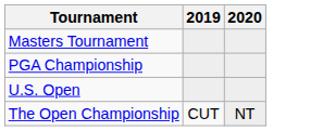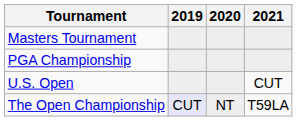 <table class="wikitable" style="font-size:95%;text-align:center;">
 <tr>
 <th>Tournament</th>
 <th>2019</th>
 <th>2020</th>
+<th>2021</th>
 </tr>
 <tr>
 <td align=left><a href='#'>Masters Tournament</a></td>
+<td style="background:#eeeeee;"></td>
 <td style="background:#eeeeee;"></td>
 <td style="background:#eeeeee;"></td>
 </tr>
 <tr>
 <td align=left><a href='#'>PGA Championship</a></td>
 <td style="background:#eeeeee;"></td>
 <td style="background:#eeeeee;"></td>
+<td style="background:#eeeeee;"></td>
 </tr>
 <tr>
 <td align=left><a href='#'>U.S. Open</a></td>
 <td style="background:#eeeeee;"></td>
 <td style="background:#eeeeee;"></td>
+<td>CUT</td>
 </tr>
 <tr>
 <td align=left><a href='#'>The Open Championship</a></td>
-<td>CUT</td>
+<td style="background: lavender;">CUT</td>
 <td style="background:#eeeeee;">NT</td>
+<td>T59<span>LA</span></td>
 </tr>
 </table>
